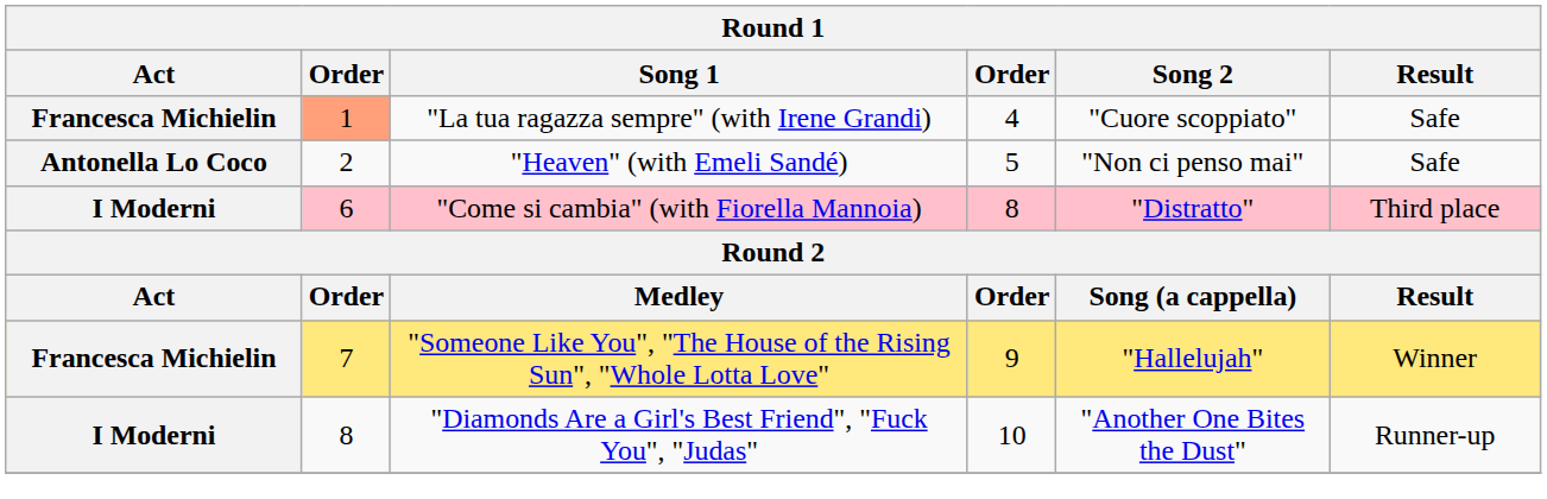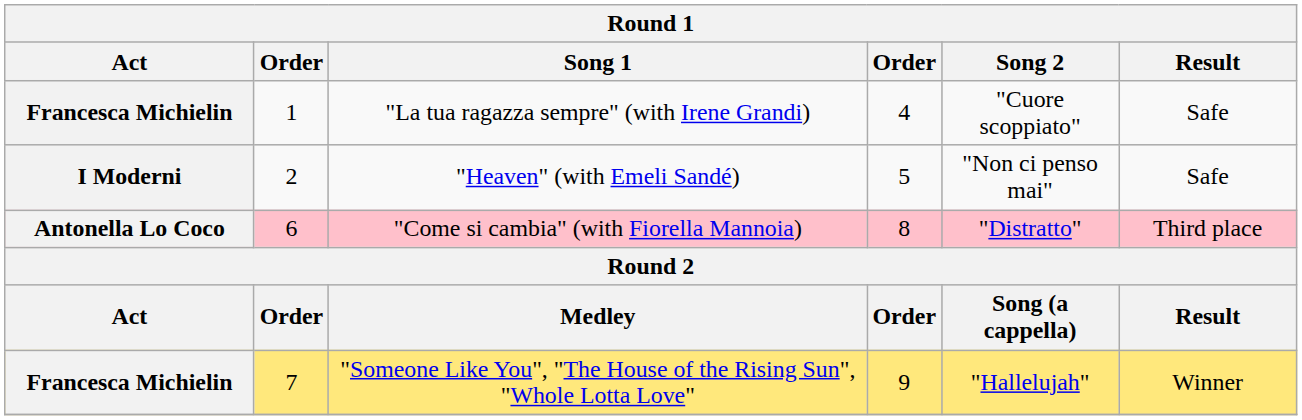 <table class="wikitable plainrowheaders" style="text-align:center;">
 <tr>
 <th colspan="6">Round 1</th>
 </tr>
 <tr>
 <th scope="col" style="width:10em;">Act</th>
 <th scope="col">Order</th>
 <th scope="col">Song 1</th>
 <th scope="col">Order</th>
 <th scope="col">Song 2</th>
 <th scope="col" style="width:7em;">Result</th>
 </tr>
 <tr>
 <th scope="row">Francesca Michielin</th>
-<td style="background: lightsalmon;">1</td>
+<td>1</td>
 <td>"La tua ragazza sempre" (with <a href='#'>Irene Grandi</a>)</td>
 <td>4</td>
 <td>"Cuore scoppiato"</td>
 <td>Safe</td>
 </tr>
 <tr>
-<th scope="row">Antonella Lo Coco</th>
+<th scope="row">I Moderni</th>
 <td>2</td>
 <td>"<a href='#'>Heaven</a>" (with <a href='#'>Emeli Sandé</a>)</td>
 <td>5</td>
 <td>"Non ci penso mai"</td>
 <td>Safe</td>
 </tr>
 <tr style="background:pink;">
-<th scope="row">I Moderni</th>
+<th scope="row">Antonella Lo Coco</th>
 <td>6</td>
 <td>"Come si cambia" (with <a href='#'>Fiorella Mannoia</a>)</td>
 <td>8</td>
 <td>"<a href='#'>Distratto</a>"</td>
 <td>Third place</td>
 </tr>
 <tr>
 <th colspan="6">Round 2</th>
 </tr>
 <tr>
 <th scope="col" style="width:10em;">Act</th>
 <th scope="col">Order</th>
 <th scope="col">Medley</th>
 <th scope="col">Order</th>
 <th scope="col">Song (a cappella)</th>
 <th scope="col" style="width:7em;">Result</th>
 </tr>
 <tr style="background:#ffe87c;">
 <th scope="row">Francesca Michielin</th>
 <td>7</td>
 <td>"<a href='#'>Someone Like You</a>", "<a href='#'>The House of the Rising Sun</a>", "<a href='#'>Whole Lotta Love</a>"</td>
 <td>9</td>
 <td>"<a href='#'>Hallelujah</a>"</td>
 <td>Winner</td>
 </tr>
 <tr>
-<th scope="row">I Moderni</th>
-<td>8</td>
-<td>"<a href='#'>Diamonds Are a Girl's Best Friend</a>", "<a href='#'>Fuck You</a>", "<a href='#'>Judas</a>"</td>
-<td>10</td>
-<td>"<a href='#'>Another One Bites the Dust</a>"</td>
-<td>Runner-up</td>
-</tr>
-<tr>
 </tr>
 </table>
